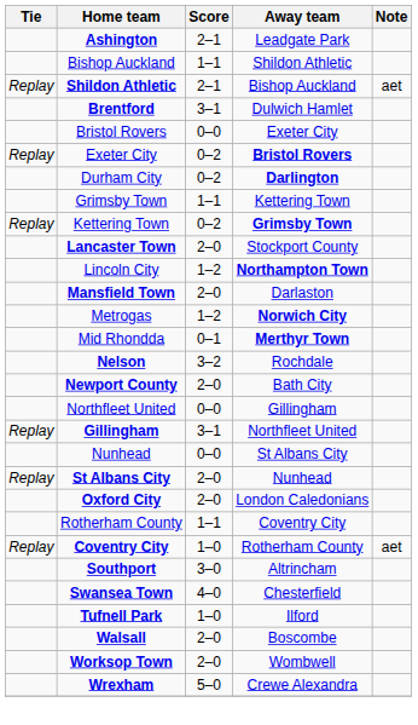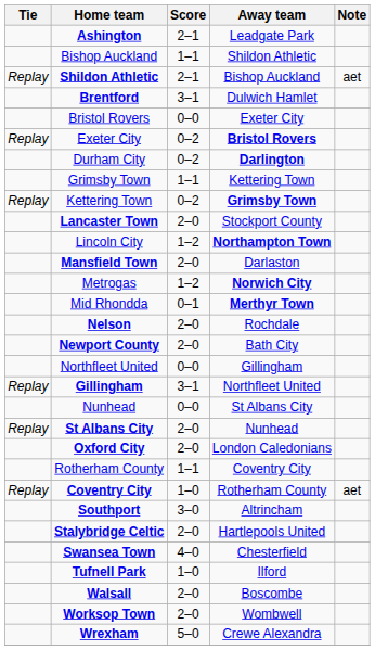 <table class="wikitable" style="text-align:center;">
 <tr>
 <th>Tie</th>
 <th>Home team</th>
 <th>Score</th>
 <th>Away team</th>
 <th>Note</th>
 </tr>
 <tr>
 <td></td>
 <td><strong><a href='#'>Ashington</a></strong> </td>
 <td>2–1</td>
 <td><a href='#'>Leadgate Park</a> </td>
 <td></td>
 </tr>
 <tr>
 <td></td>
 <td><a href='#'>Bishop Auckland</a> </td>
 <td>1–1</td>
 <td><a href='#'>Shildon Athletic</a> </td>
 <td></td>
 </tr>
 <tr>
 <td><em>Replay</em></td>
 <td><strong><a href='#'>Shildon Athletic</a></strong> </td>
 <td>2–1</td>
 <td><a href='#'>Bishop Auckland</a> </td>
 <td>aet</td>
 </tr>
 <tr>
 <td></td>
 <td><strong><a href='#'>Brentford</a></strong> </td>
 <td>3–1</td>
 <td><a href='#'>Dulwich Hamlet</a> </td>
 <td></td>
 </tr>
 <tr>
 <td></td>
 <td><a href='#'>Bristol Rovers</a> </td>
 <td>0–0</td>
 <td><a href='#'>Exeter City</a> </td>
 <td></td>
 </tr>
 <tr>
 <td><em>Replay</em></td>
 <td><a href='#'>Exeter City</a> </td>
 <td>0–2</td>
 <td><strong><a href='#'>Bristol Rovers</a></strong> </td>
 <td></td>
 </tr>
 <tr>
 <td></td>
 <td><a href='#'>Durham City</a> </td>
 <td>0–2</td>
 <td><strong><a href='#'>Darlington</a></strong> </td>
 <td></td>
 </tr>
 <tr>
 <td></td>
 <td><a href='#'>Grimsby Town</a> </td>
 <td>1–1</td>
 <td><a href='#'>Kettering Town</a> </td>
 <td></td>
 </tr>
 <tr>
 <td><em>Replay</em></td>
 <td><a href='#'>Kettering Town</a> </td>
 <td>0–2</td>
 <td><strong><a href='#'>Grimsby Town</a></strong> </td>
 <td></td>
 </tr>
 <tr>
 <td></td>
 <td><strong><a href='#'>Lancaster Town</a></strong> </td>
 <td>2–0</td>
 <td><a href='#'>Stockport County</a> </td>
 <td></td>
 </tr>
 <tr>
 <td></td>
 <td><a href='#'>Lincoln City</a> </td>
 <td>1–2</td>
 <td><strong><a href='#'>Northampton Town</a></strong> </td>
 <td></td>
 </tr>
 <tr>
 <td></td>
 <td><strong><a href='#'>Mansfield Town</a></strong> </td>
 <td>2–0</td>
 <td><a href='#'>Darlaston</a> </td>
 <td></td>
 </tr>
 <tr>
 <td></td>
 <td><a href='#'>Metrogas</a> </td>
 <td>1–2</td>
 <td><strong><a href='#'>Norwich City</a></strong> </td>
 <td></td>
 </tr>
 <tr>
 <td></td>
 <td><a href='#'>Mid Rhondda</a> </td>
 <td>0–1</td>
 <td><strong><a href='#'>Merthyr Town</a></strong> </td>
 <td></td>
 </tr>
 <tr>
 <td></td>
 <td><strong><a href='#'>Nelson</a></strong> </td>
-<td>3–2</td>
+<td>2–0</td>
 <td><a href='#'>Rochdale</a> </td>
 <td></td>
 </tr>
 <tr>
 <td></td>
 <td><strong><a href='#'>Newport County</a></strong> </td>
 <td>2–0</td>
 <td><a href='#'>Bath City</a> </td>
 <td></td>
 </tr>
 <tr>
 <td></td>
 <td><a href='#'>Northfleet United</a> </td>
 <td>0–0</td>
 <td><a href='#'>Gillingham</a> </td>
 <td></td>
 </tr>
 <tr>
 <td><em>Replay</em></td>
 <td><strong><a href='#'>Gillingham</a></strong> </td>
 <td>3–1</td>
 <td><a href='#'>Northfleet United</a> </td>
 <td></td>
 </tr>
 <tr>
 <td></td>
 <td><a href='#'>Nunhead</a> </td>
 <td>0–0</td>
 <td><a href='#'>St Albans City</a> </td>
 <td></td>
 </tr>
 <tr>
 <td><em>Replay</em></td>
 <td><strong><a href='#'>St Albans City</a></strong> </td>
 <td>2–0</td>
 <td><a href='#'>Nunhead</a> </td>
 <td></td>
 </tr>
 <tr>
 <td></td>
 <td><strong><a href='#'>Oxford City</a></strong> </td>
 <td>2–0</td>
 <td><a href='#'>London Caledonians</a> </td>
 <td></td>
 </tr>
 <tr>
 <td></td>
 <td><a href='#'>Rotherham County</a> </td>
 <td>1–1</td>
 <td><a href='#'>Coventry City</a> </td>
 <td></td>
 </tr>
 <tr>
 <td><em>Replay</em></td>
 <td><strong><a href='#'>Coventry City</a></strong> </td>
 <td>1–0</td>
 <td><a href='#'>Rotherham County</a> </td>
 <td>aet</td>
 </tr>
 <tr>
 <td></td>
 <td><strong><a href='#'>Southport</a></strong> </td>
 <td>3–0</td>
 <td><a href='#'>Altrincham</a> </td>
 <td></td>
 </tr>
 <tr>
 <td></td>
+<td><strong><a href='#'>Stalybridge Celtic</a></strong> </td>
+<td>2–0</td>
+<td><a href='#'>Hartlepools United</a> </td>
+<td></td>
+</tr>
+<tr>
+<td></td>
 <td><strong><a href='#'>Swansea Town</a></strong> </td>
 <td>4–0</td>
 <td><a href='#'>Chesterfield</a> </td>
 <td></td>
 </tr>
 <tr>
 <td></td>
 <td><strong><a href='#'>Tufnell Park</a></strong> </td>
 <td>1–0</td>
 <td><a href='#'>Ilford</a> </td>
 <td></td>
 </tr>
 <tr>
 <td></td>
 <td><strong><a href='#'>Walsall</a></strong> </td>
 <td>2–0</td>
 <td><a href='#'>Boscombe</a> </td>
 <td></td>
 </tr>
 <tr>
 <td></td>
 <td><strong><a href='#'>Worksop Town</a></strong> </td>
 <td>2–0</td>
 <td><a href='#'>Wombwell</a> </td>
 <td></td>
 </tr>
 <tr>
 <td></td>
 <td><strong><a href='#'>Wrexham</a></strong> </td>
 <td>5–0</td>
 <td><a href='#'>Crewe Alexandra</a> </td>
 <td></td>
 </tr>
 <tr>
 </tr>
 </table>
